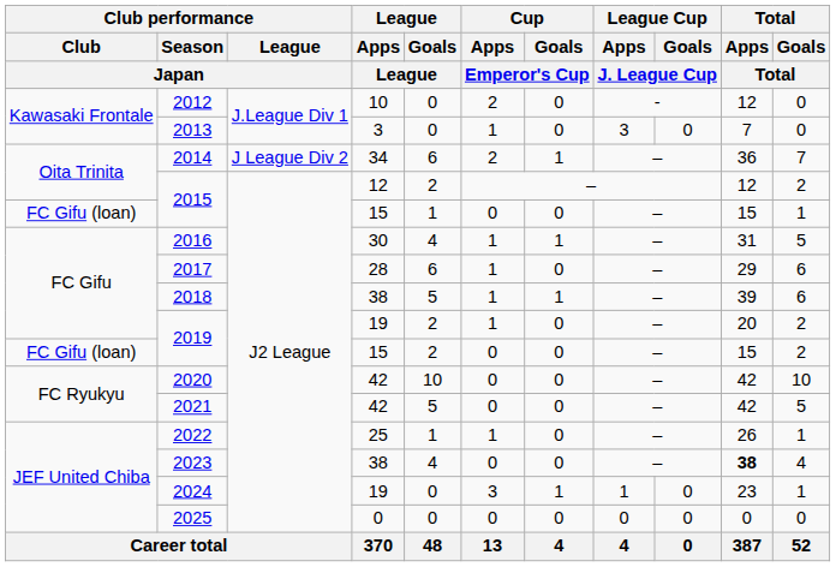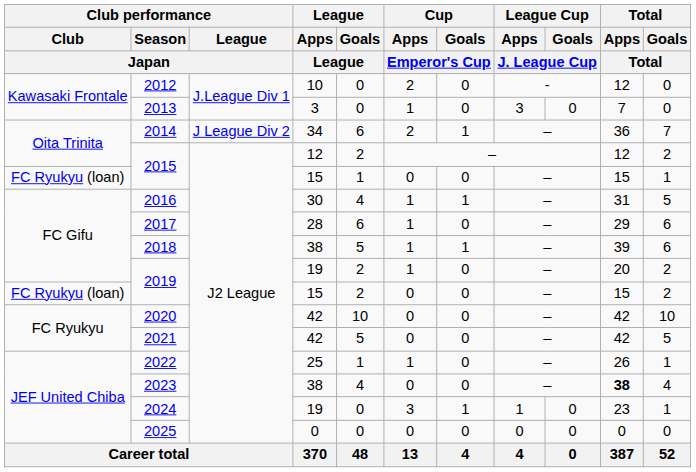 <table class="wikitable" style="text-align:center;">
 <tr>
 <th colspan=3>Club performance</th>
 <th colspan=2>League</th>
 <th colspan=2>Cup</th>
 <th colspan=2>League Cup</th>
 <th colspan=2>Total</th>
 </tr>
 <tr>
 <th>Club</th>
 <th>Season</th>
 <th>League</th>
 <th>Apps</th>
 <th>Goals</th>
 <th>Apps</th>
 <th>Goals</th>
 <th>Apps</th>
 <th>Goals</th>
 <th>Apps</th>
 <th>Goals</th>
 </tr>
 <tr>
 <th colspan=3>Japan</th>
 <th colspan=2>League</th>
 <th colspan=2><a href='#'>Emperor's Cup</a></th>
 <th colspan=2><a href='#'>J. League Cup</a></th>
 <th colspan=2>Total</th>
 </tr>
 <tr>
 <td rowspan="2"><a href='#'>Kawasaki Frontale</a></td>
 <td><a href='#'>2012</a></td>
 <td rowspan="2"><a href='#'>J.League Div 1</a></td>
 <td>10</td>
 <td>0</td>
 <td>2</td>
 <td>0</td>
 <td colspan="2">-</td>
 <td>12</td>
 <td>0</td>
 </tr>
 <tr>
 <td><a href='#'>2013</a></td>
 <td>3</td>
 <td>0</td>
 <td>1</td>
 <td>0</td>
 <td>3</td>
 <td>0</td>
 <td>7</td>
 <td>0</td>
 </tr>
 <tr>
 <td rowspan="2"><a href='#'>Oita Trinita</a></td>
 <td><a href='#'>2014</a></td>
 <td><a href='#'>J League Div 2</a></td>
 <td>34</td>
 <td>6</td>
 <td>2</td>
 <td>1</td>
 <td colspan="2">–</td>
 <td>36</td>
 <td>7</td>
 </tr>
 <tr>
 <td rowspan="2"><a href='#'>2015</a></td>
 <td rowspan="13">J2 League</td>
 <td>12</td>
 <td>2</td>
 <td colspan="4">–</td>
 <td>12</td>
 <td>2</td>
 </tr>
 <tr>
-<td><a href='#'>FC Gifu</a> (loan)</td>
+<td><a href='#'>FC Ryukyu</a> (loan)</td>
 <td>15</td>
 <td>1</td>
 <td>0</td>
 <td>0</td>
 <td colspan="2">–</td>
 <td>15</td>
 <td>1</td>
 </tr>
 <tr>
 <td rowspan="4">FC Gifu</td>
 <td><a href='#'>2016</a></td>
 <td>30</td>
 <td>4</td>
 <td>1</td>
 <td>1</td>
 <td colspan="2">–</td>
 <td>31</td>
 <td>5</td>
 </tr>
 <tr>
 <td><a href='#'>2017</a></td>
 <td>28</td>
 <td>6</td>
 <td>1</td>
 <td>0</td>
 <td colspan="2">–</td>
 <td>29</td>
 <td>6</td>
 </tr>
 <tr>
 <td><a href='#'>2018</a></td>
 <td>38</td>
 <td>5</td>
 <td>1</td>
 <td>1</td>
 <td colspan="2">–</td>
 <td>39</td>
 <td>6</td>
 </tr>
 <tr>
 <td rowspan="2"><a href='#'>2019</a></td>
 <td>19</td>
 <td>2</td>
 <td>1</td>
 <td>0</td>
 <td colspan="2">–</td>
 <td>20</td>
 <td>2</td>
 </tr>
 <tr>
-<td><a href='#'>FC Gifu</a> (loan)</td>
+<td><a href='#'>FC Ryukyu</a> (loan)</td>
 <td>15</td>
 <td>2</td>
 <td>0</td>
 <td>0</td>
 <td colspan="2">–</td>
 <td>15</td>
 <td>2</td>
 </tr>
 <tr>
 <td rowspan="2">FC Ryukyu</td>
 <td><a href='#'>2020</a></td>
 <td>42</td>
 <td>10</td>
 <td>0</td>
 <td>0</td>
 <td colspan="2">–</td>
 <td>42</td>
 <td>10</td>
 </tr>
 <tr>
 <td><a href='#'>2021</a></td>
 <td>42</td>
 <td>5</td>
 <td>0</td>
 <td>0</td>
 <td colspan="2">–</td>
 <td>42</td>
 <td>5</td>
 </tr>
 <tr>
 <td rowspan="4"><a href='#'>JEF United Chiba</a></td>
 <td><a href='#'>2022</a></td>
 <td>25</td>
 <td>1</td>
 <td>1</td>
 <td>0</td>
 <td colspan="2">–</td>
 <td>26</td>
 <td>1</td>
 </tr>
 <tr>
 <td><a href='#'>2023</a></td>
 <td>38</td>
 <td>4</td>
 <td>0</td>
 <td>0</td>
 <td colspan="2">–</td>
 <td><strong>38</strong></td>
 <td>4</td>
 </tr>
 <tr>
 <td><a href='#'>2024</a></td>
 <td>19</td>
 <td>0</td>
 <td>3</td>
 <td>1</td>
 <td>1</td>
 <td>0</td>
 <td>23</td>
 <td>1</td>
 </tr>
 <tr>
 <td><a href='#'>2025</a></td>
 <td>0</td>
 <td>0</td>
 <td>0</td>
 <td>0</td>
 <td>0</td>
 <td>0</td>
 <td>0</td>
 <td>0</td>
 </tr>
 <tr>
 <th colspan=3>Career total</th>
 <th>370</th>
 <th>48</th>
 <th>13</th>
 <th>4</th>
 <th>4</th>
 <th>0</th>
 <th>387</th>
 <th>52</th>
 </tr>
 </table>
